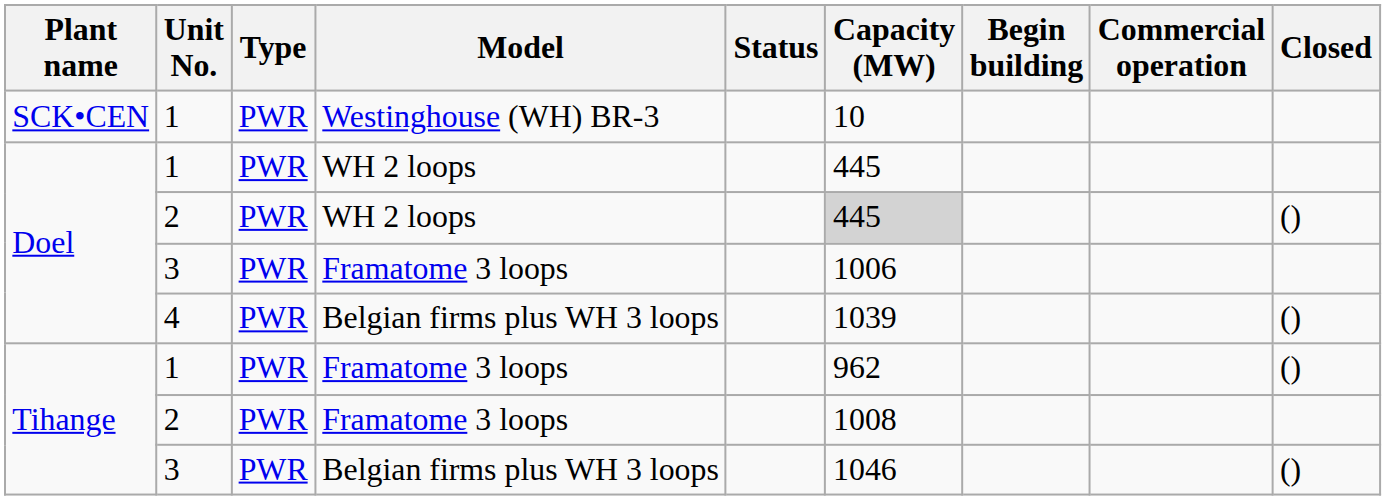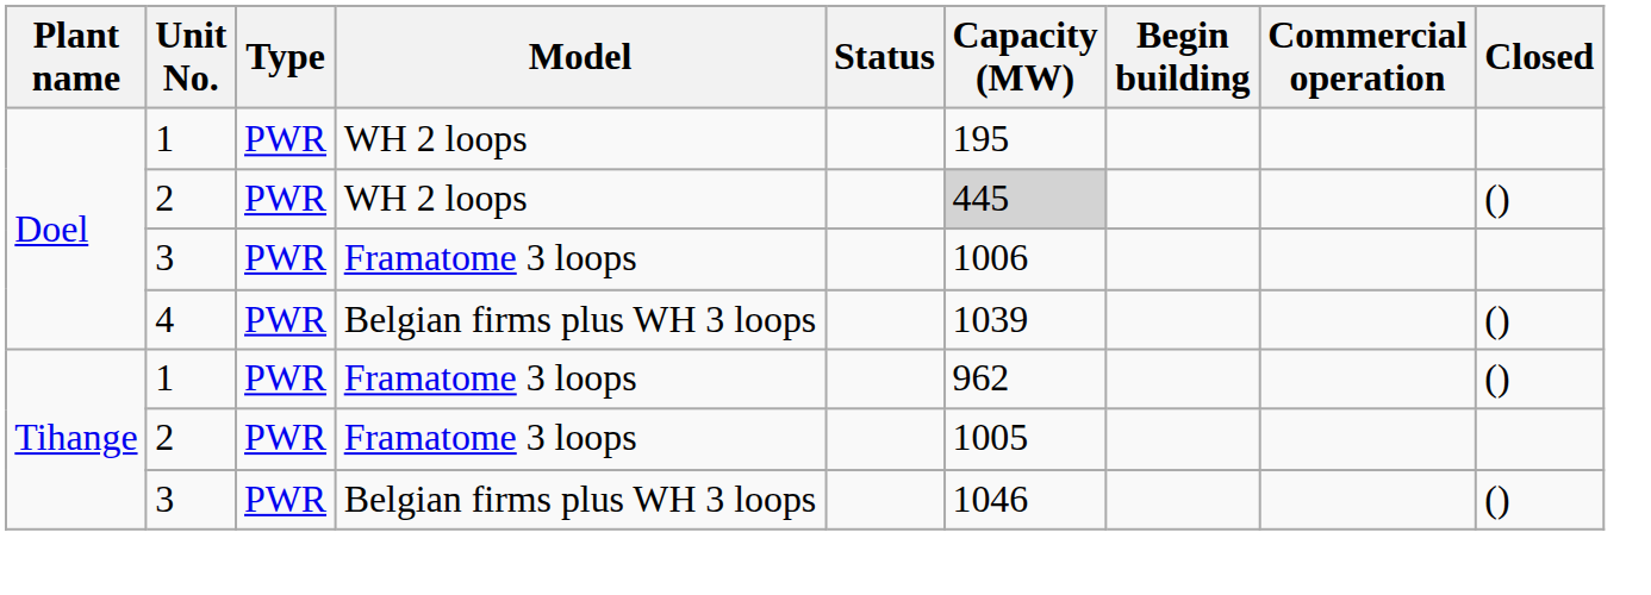 <table class="wikitable sortable mw-datatable">
 <tr>
 <th>Plant<br>name</th>
 <th>Unit<br>No.</th>
 <th>Type</th>
 <th>Model</th>
 <th>Status</th>
 <th>Capacity<br>(MW)</th>
 <th>Begin<br>building</th>
 <th>Commercial<br>operation</th>
 <th>Closed</th>
 </tr>
 <tr>
-<td><a href='#'>SCK•CEN</a></td>
-<td>1</td>
-<td><a href='#'>PWR</a></td>
-<td><a href='#'>Westinghouse</a> (WH) BR-3</td>
-<td></td>
-<td>10</td>
-<td></td>
-<td></td>
-<td></td>
-</tr>
-<tr>
 <td rowspan=4><a href='#'>Doel</a></td>
 <td>1</td>
 <td><a href='#'>PWR</a></td>
 <td>WH 2 loops</td>
 <td></td>
-<td>445</td>
+<td>195</td>
 <td></td>
 <td></td>
 <td></td>
 </tr>
 <tr>
 <td>2</td>
 <td><a href='#'>PWR</a></td>
 <td>WH 2 loops</td>
 <td></td>
 <td style="background: lightgrey;">445</td>
 <td></td>
 <td></td>
 <td>(<em></em>)</td>
 </tr>
 <tr>
 <td>3</td>
 <td><a href='#'>PWR</a></td>
 <td><a href='#'>Framatome</a> 3 loops</td>
 <td></td>
 <td>1006</td>
 <td></td>
 <td></td>
 <td></td>
 </tr>
 <tr>
 <td>4</td>
 <td><a href='#'>PWR</a></td>
 <td>Belgian firms plus WH 3 loops</td>
 <td></td>
 <td>1039</td>
 <td></td>
 <td></td>
 <td>(<em></em>)</td>
 </tr>
 <tr>
 <td rowspan=3><a href='#'>Tihange</a></td>
 <td>1</td>
 <td><a href='#'>PWR</a></td>
 <td><a href='#'>Framatome</a> 3 loops</td>
 <td></td>
 <td>962</td>
 <td></td>
 <td></td>
 <td>(<em></em>)</td>
 </tr>
 <tr>
 <td>2</td>
 <td><a href='#'>PWR</a></td>
 <td><a href='#'>Framatome</a> 3 loops</td>
 <td></td>
-<td>1008</td>
+<td>1005</td>
 <td></td>
 <td></td>
 <td></td>
 </tr>
 <tr>
 <td>3</td>
 <td><a href='#'>PWR</a></td>
 <td>Belgian firms plus WH 3 loops</td>
 <td></td>
 <td>1046</td>
 <td></td>
 <td></td>
 <td>(<em></em>)</td>
 </tr>
 </table>
